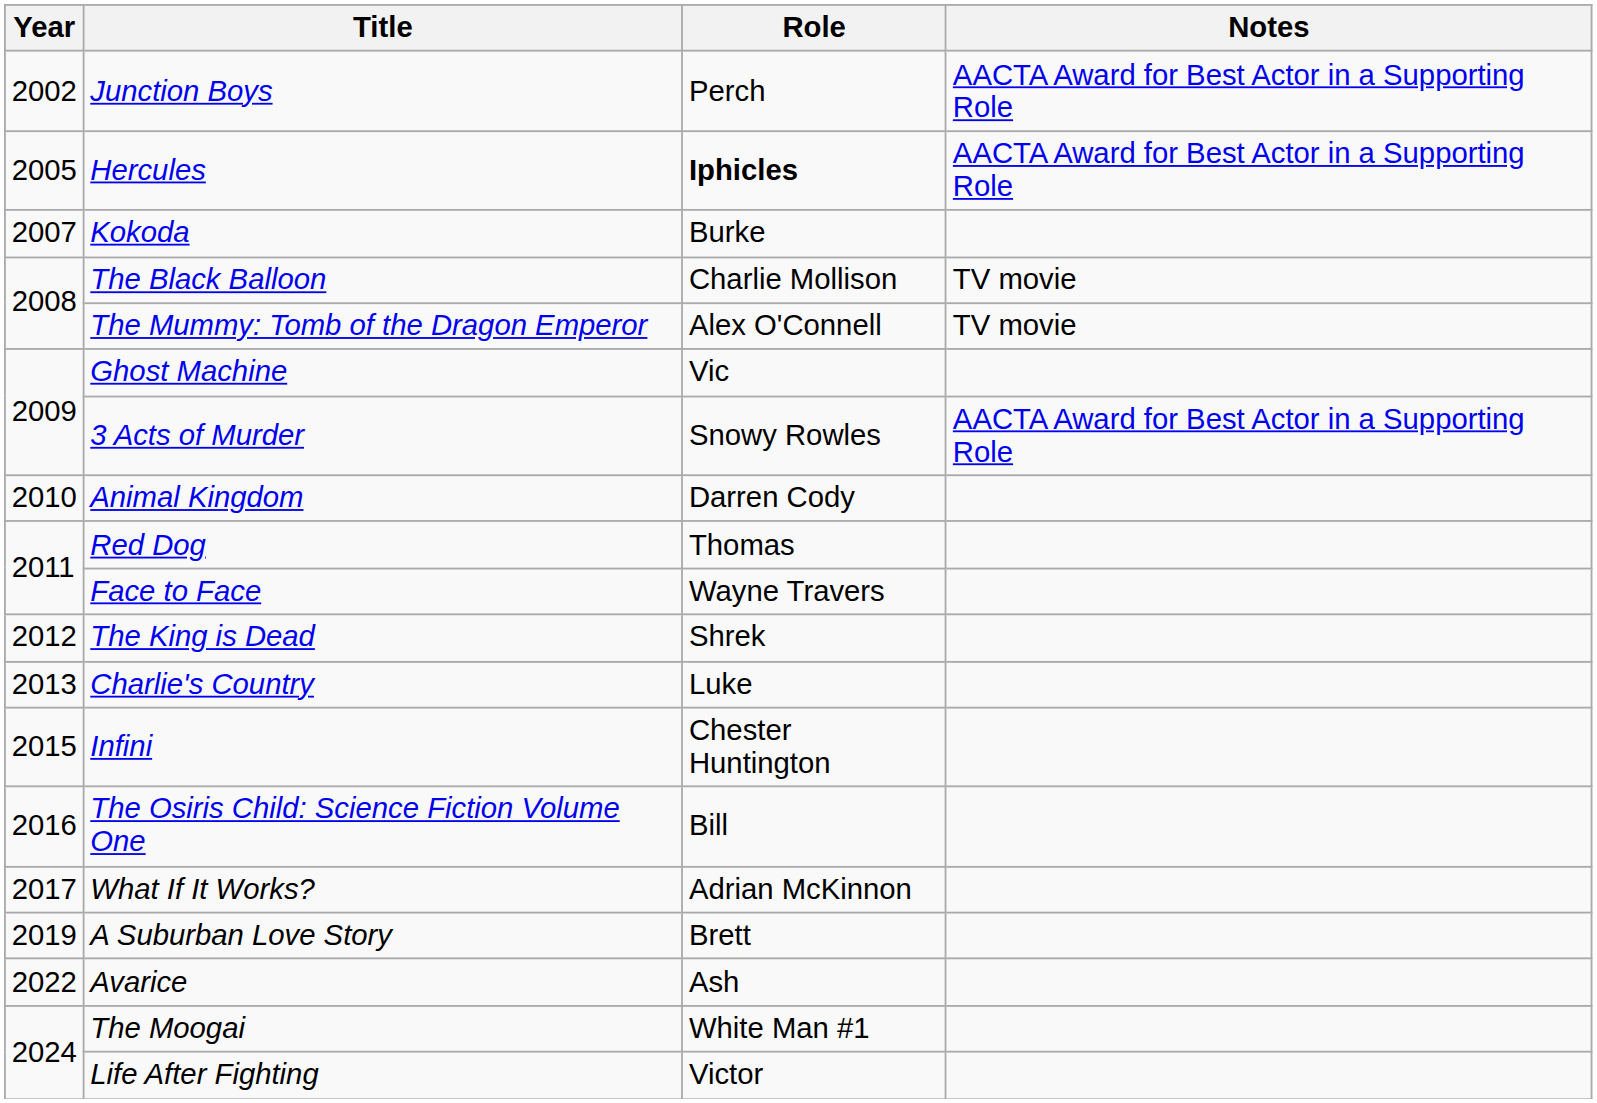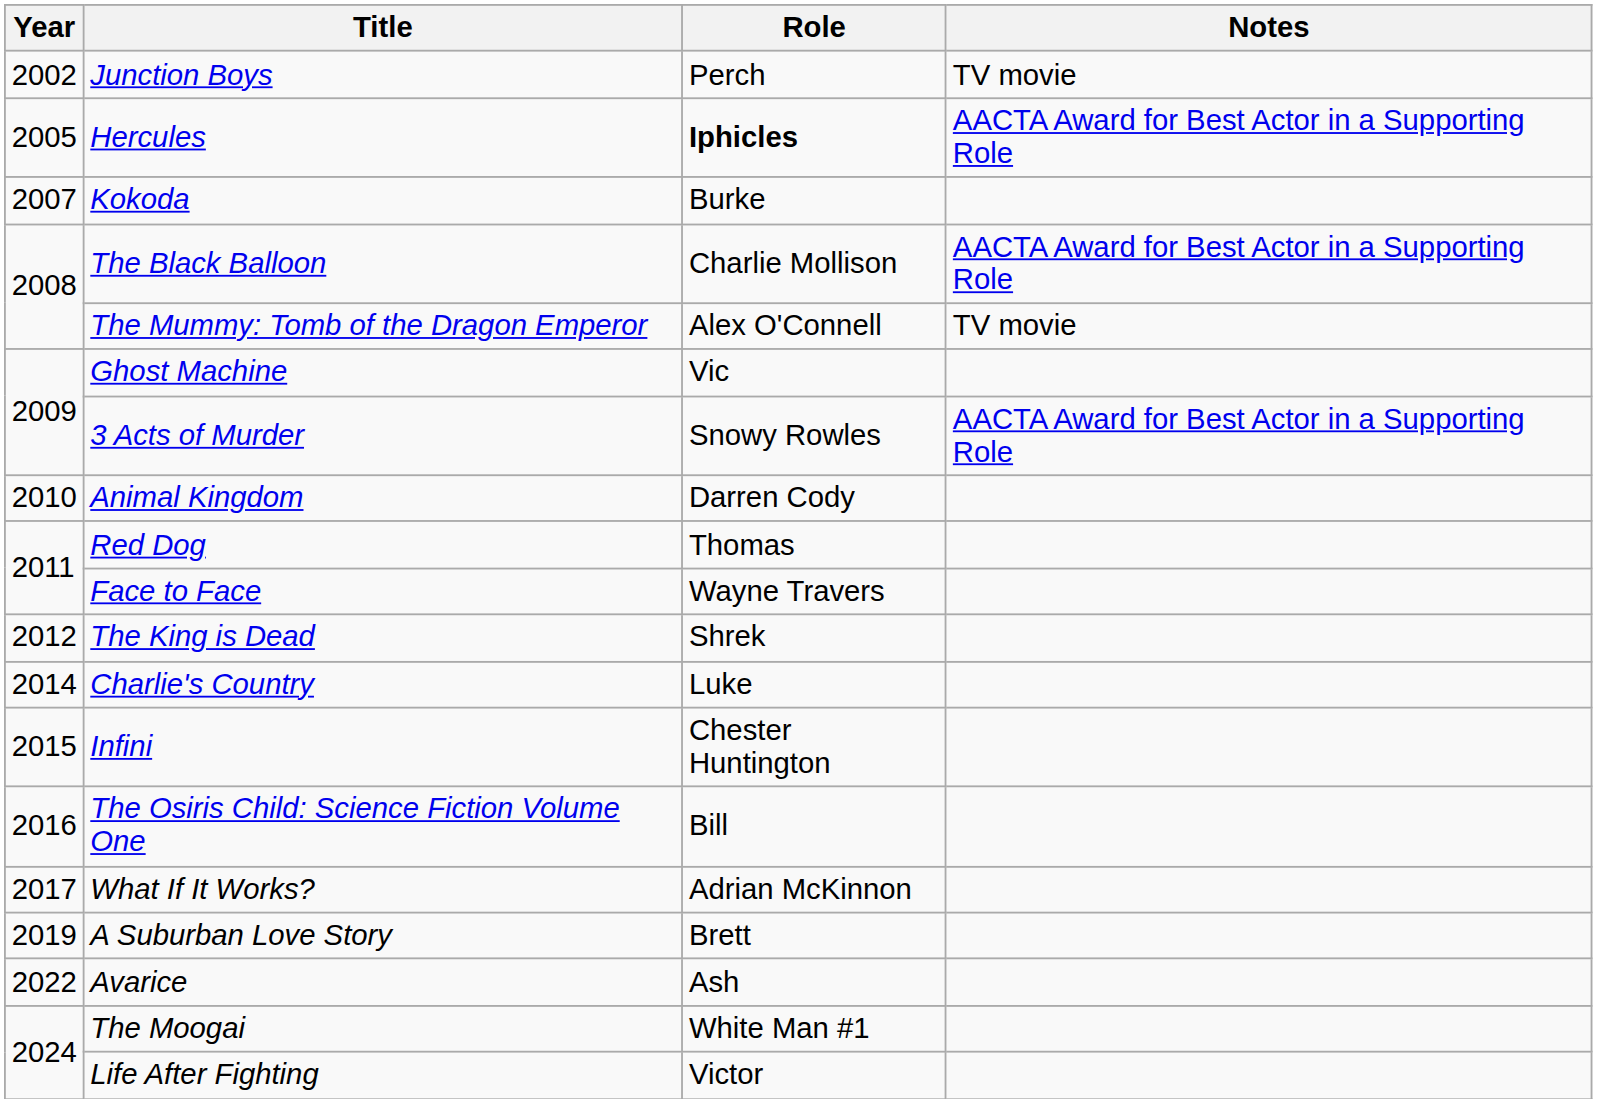 <table class="wikitable plainrowheaders sortable">
 <tr>
 <th scope="col">Year</th>
 <th scope="col">Title</th>
 <th scope="col">Role</th>
 <th class="unsortable">Notes</th>
 </tr>
 <tr>
 <td>2002</td>
 <td><em><a href='#'>Junction Boys</a></em></td>
 <td>Perch</td>
-<td><a href='#'>AACTA Award for Best Actor in a Supporting Role</a></td>
+<td>TV movie</td>
 </tr>
 <tr>
 <td>2005</td>
 <td><em><a href='#'>Hercules</a></em></td>
 <td><strong>Iphicles</strong></td>
 <td><a href='#'>AACTA Award for Best Actor in a Supporting Role</a></td>
 </tr>
 <tr>
 <td>2007</td>
 <td><em><a href='#'>Kokoda</a></em></td>
 <td>Burke</td>
 <td></td>
 </tr>
 <tr>
 <td rowspan="2">2008</td>
 <td data-sort-value="Black Balloon, The"><em><a href='#'>The Black Balloon</a></em></td>
 <td>Charlie Mollison</td>
-<td>TV movie</td>
+<td><a href='#'>AACTA Award for Best Actor in a Supporting Role</a></td>
 </tr>
 <tr>
 <td data-sort-value="Mummy: Tomb of the Dragon Emperor, The"><em><a href='#'>The Mummy: Tomb of the Dragon Emperor</a></em></td>
 <td>Alex O'Connell</td>
 <td>TV movie</td>
 </tr>
 <tr>
 <td rowspan="2">2009</td>
 <td><em><a href='#'>Ghost Machine</a></em></td>
 <td>Vic</td>
 <td></td>
 </tr>
 <tr>
 <td><em><a href='#'>3 Acts of Murder</a></em></td>
 <td>Snowy Rowles</td>
 <td><a href='#'>AACTA Award for Best Actor in a Supporting Role</a></td>
 </tr>
 <tr>
 <td>2010</td>
 <td><em><a href='#'>Animal Kingdom</a></em></td>
 <td>Darren Cody</td>
 <td></td>
 </tr>
 <tr>
 <td rowspan="2">2011</td>
 <td><em><a href='#'>Red Dog</a></em></td>
 <td>Thomas</td>
 <td></td>
 </tr>
 <tr>
 <td><em><a href='#'>Face to Face</a></em></td>
 <td>Wayne Travers</td>
 <td></td>
 </tr>
 <tr>
 <td>2012</td>
 <td data-sort-value="King is Dead, The"><em><a href='#'>The King is Dead</a></em></td>
 <td>Shrek</td>
 <td></td>
 </tr>
 <tr>
-<td>2013</td>
+<td>2014</td>
 <td><em><a href='#'>Charlie's Country</a></em></td>
 <td>Luke</td>
 <td></td>
 </tr>
 <tr>
 <td>2015</td>
 <td><em><a href='#'>Infini</a></em></td>
 <td>Chester Huntington</td>
 <td></td>
 </tr>
 <tr>
 <td>2016</td>
 <td data-sort-value="Osiris Child: Science Fiction Volume One, The"><em><a href='#'>The Osiris Child: Science Fiction Volume One</a></em></td>
 <td>Bill</td>
 <td></td>
 </tr>
 <tr>
 <td>2017</td>
 <td><em>What If It Works?</em></td>
 <td>Adrian McKinnon</td>
 <td></td>
 </tr>
 <tr>
 <td>2019</td>
 <td data-sort-value="Suburban Love Story, A"><em>A Suburban Love Story</em></td>
 <td>Brett</td>
 <td></td>
 </tr>
 <tr>
 <td>2022</td>
 <td><em>Avarice</em></td>
 <td>Ash</td>
 <td></td>
 </tr>
 <tr>
 <td rowspan="2">2024</td>
 <td><em>The Moogai</em></td>
 <td>White Man #1</td>
 <td></td>
 </tr>
 <tr>
 <td><em>Life After Fighting</em></td>
 <td>Victor</td>
 <td></td>
 </tr>
 </table>
